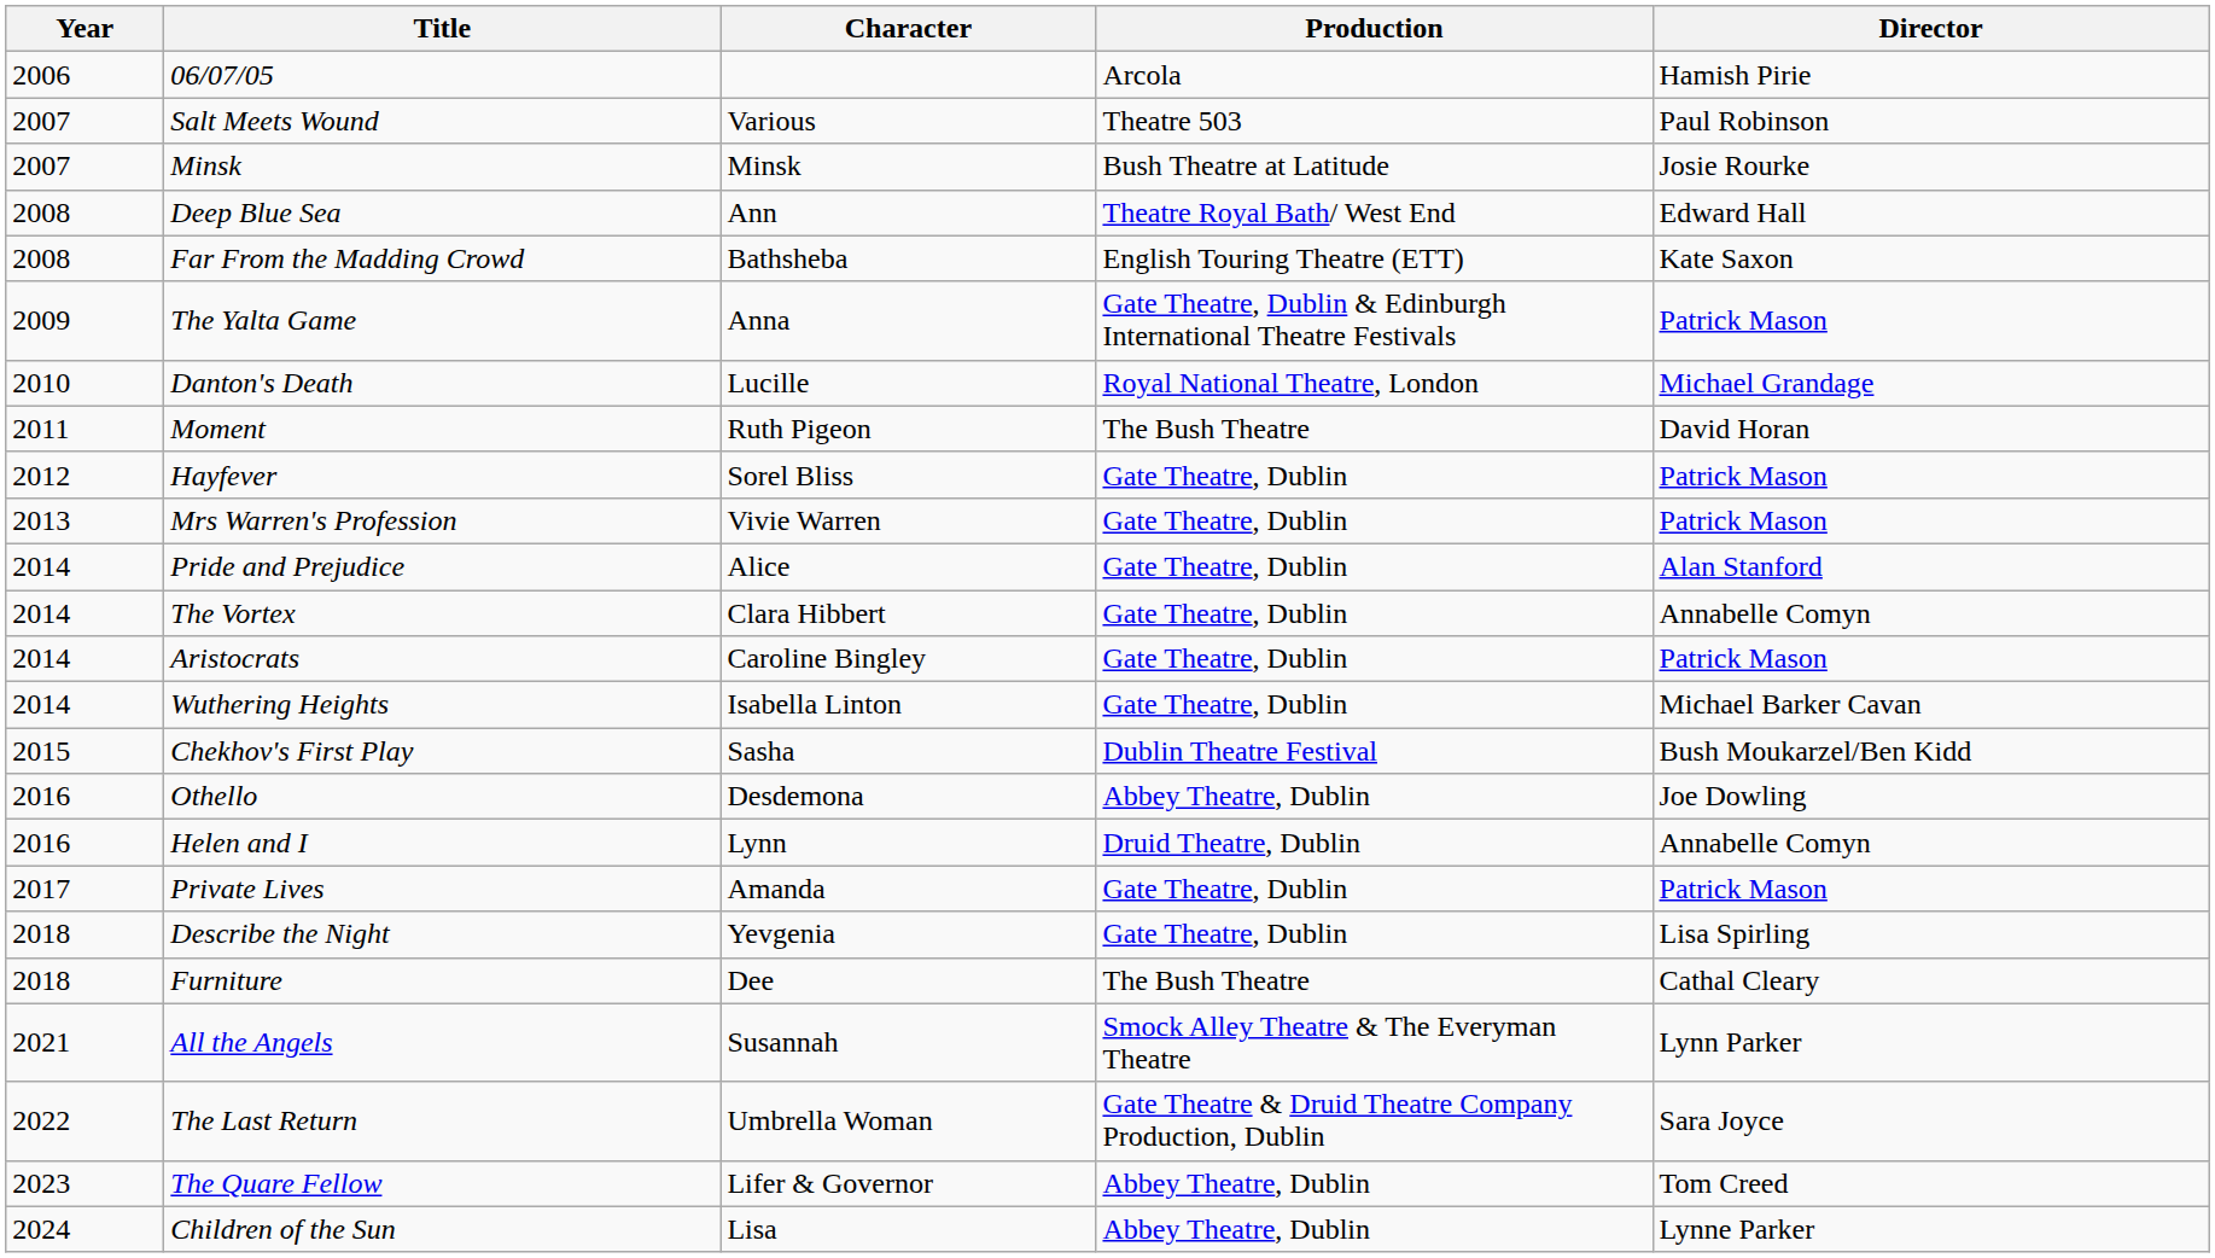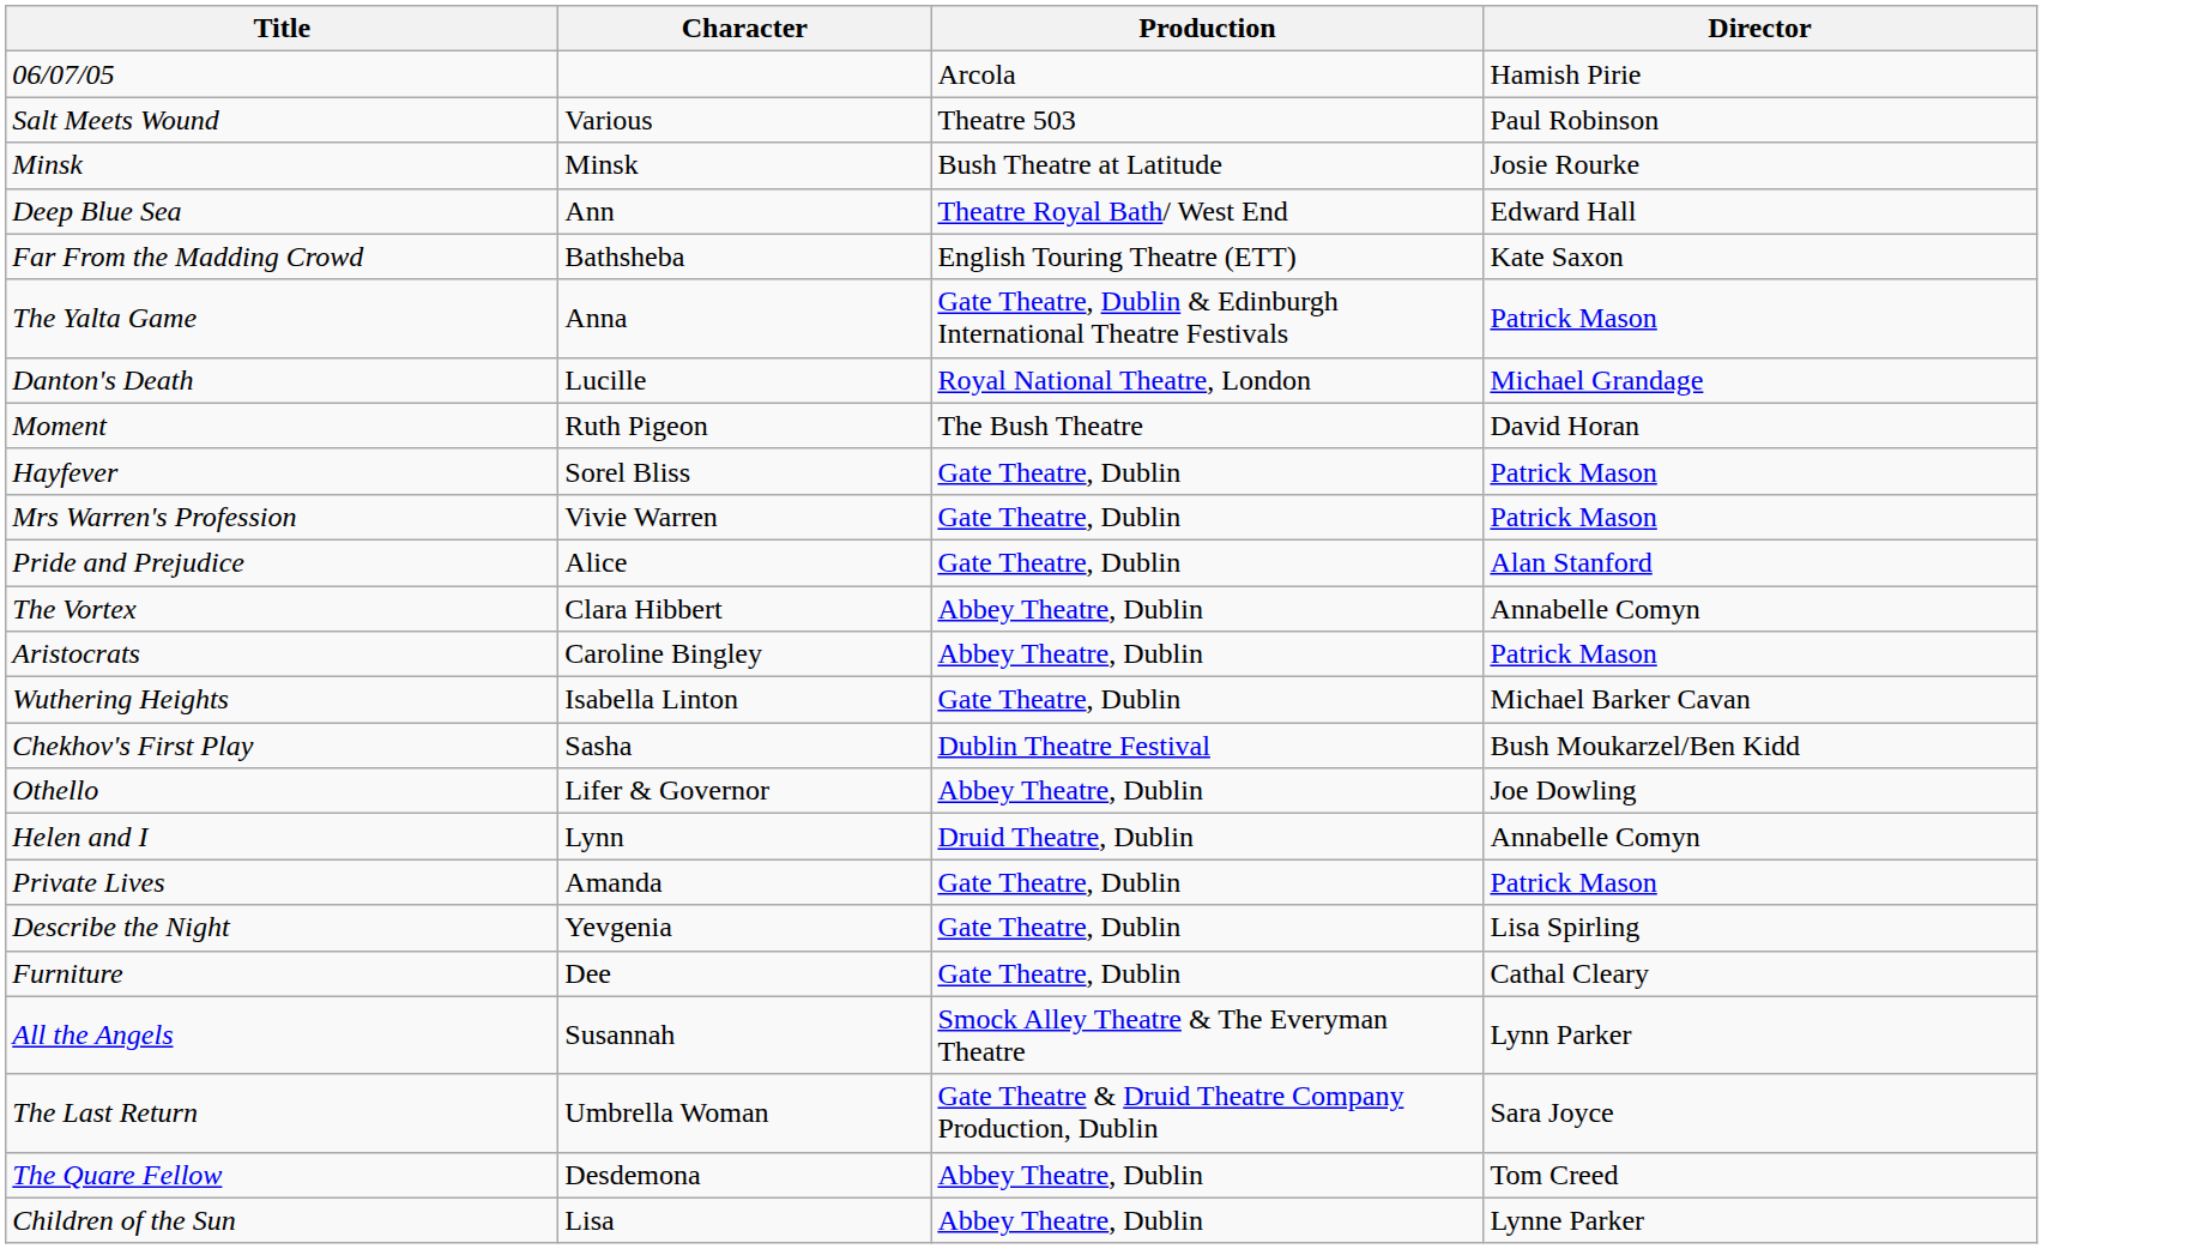 <table class="wikitable">
 <tr>
-<th scope="col" style="width:80px;">Year</th>
 <th scope="col" style="width:300px;">Title</th>
 <th scope="col" style="width:200px;">Character</th>
 <th scope="col" style="width:300px;">Production</th>
 <th scope="col" style="width:300px;">Director</th>
 </tr>
 <tr>
-<td>2006</td>
 <td><em>06/07/05</em></td>
 <td></td>
 <td>Arcola</td>
 <td>Hamish Pirie</td>
 </tr>
 <tr>
-<td>2007</td>
 <td><em>Salt Meets Wound</em></td>
 <td>Various</td>
 <td>Theatre 503</td>
 <td>Paul Robinson</td>
 </tr>
 <tr>
-<td>2007</td>
 <td><em>Minsk</em></td>
 <td>Minsk</td>
 <td>Bush Theatre at Latitude</td>
 <td>Josie Rourke</td>
 </tr>
 <tr>
-<td>2008</td>
 <td><em>Deep Blue Sea</em></td>
 <td>Ann</td>
 <td><a href='#'>Theatre Royal Bath</a>/ West End</td>
 <td>Edward Hall</td>
 </tr>
 <tr>
-<td>2008</td>
 <td><em>Far From the Madding Crowd</em></td>
 <td>Bathsheba</td>
 <td>English Touring Theatre (ETT)</td>
 <td>Kate Saxon</td>
 </tr>
 <tr>
-<td>2009</td>
 <td><em>The Yalta Game</em></td>
 <td>Anna</td>
 <td><a href='#'>Gate Theatre</a>, <a href='#'>Dublin</a> & Edinburgh International Theatre Festivals</td>
 <td><a href='#'>Patrick Mason</a></td>
 </tr>
 <tr>
-<td>2010</td>
 <td><em>Danton's Death</em></td>
 <td>Lucille</td>
 <td><a href='#'>Royal National Theatre</a>, London</td>
 <td><a href='#'>Michael Grandage</a></td>
 </tr>
 <tr>
-<td>2011</td>
 <td><em>Moment</em></td>
 <td>Ruth Pigeon</td>
 <td>The Bush Theatre</td>
 <td>David Horan</td>
 </tr>
 <tr>
-<td>2012</td>
 <td><em>Hayfever</em></td>
 <td>Sorel Bliss</td>
 <td><a href='#'>Gate Theatre</a>, Dublin</td>
 <td><a href='#'>Patrick Mason</a></td>
 </tr>
 <tr>
-<td>2013</td>
 <td><em>Mrs Warren's Profession</em></td>
 <td>Vivie Warren</td>
 <td><a href='#'>Gate Theatre</a>, Dublin</td>
 <td><a href='#'>Patrick Mason</a></td>
 </tr>
 <tr>
-<td>2014</td>
 <td><em>Pride and Prejudice</em></td>
 <td>Alice</td>
 <td><a href='#'>Gate Theatre</a>, Dublin</td>
 <td><a href='#'>Alan Stanford</a></td>
 </tr>
 <tr>
-<td>2014</td>
 <td><em>The Vortex</em></td>
 <td>Clara Hibbert</td>
-<td><a href='#'>Gate Theatre</a>, Dublin</td>
+<td><a href='#'>Abbey Theatre</a>, Dublin</td>
 <td>Annabelle Comyn</td>
 </tr>
 <tr>
-<td>2014</td>
 <td><em>Aristocrats</em></td>
 <td>Caroline Bingley</td>
-<td><a href='#'>Gate Theatre</a>, Dublin</td>
+<td><a href='#'>Abbey Theatre</a>, Dublin</td>
 <td><a href='#'>Patrick Mason</a></td>
 </tr>
 <tr>
-<td>2014</td>
 <td><em>Wuthering Heights</em></td>
 <td>Isabella Linton</td>
 <td><a href='#'>Gate Theatre</a>, Dublin</td>
 <td>Michael Barker Cavan</td>
 </tr>
 <tr>
-<td>2015</td>
 <td><em>Chekhov's First Play</em></td>
 <td>Sasha</td>
 <td><a href='#'>Dublin Theatre Festival</a></td>
 <td>Bush Moukarzel/Ben Kidd</td>
 </tr>
 <tr>
-<td>2016</td>
 <td><em>Othello</em></td>
-<td>Desdemona</td>
+<td>Lifer & Governor</td>
 <td><a href='#'>Abbey Theatre</a>, Dublin</td>
 <td>Joe Dowling</td>
 </tr>
 <tr>
-<td>2016</td>
 <td><em>Helen and I</em></td>
 <td>Lynn</td>
 <td><a href='#'>Druid Theatre</a>, Dublin</td>
 <td>Annabelle Comyn</td>
 </tr>
 <tr>
-<td>2017</td>
 <td><em>Private Lives</em></td>
 <td>Amanda</td>
 <td><a href='#'>Gate Theatre</a>, Dublin</td>
 <td><a href='#'>Patrick Mason</a></td>
 </tr>
 <tr>
-<td>2018</td>
 <td><em>Describe the Night</em></td>
 <td>Yevgenia</td>
 <td><a href='#'>Gate Theatre</a>, Dublin</td>
 <td>Lisa Spirling</td>
 </tr>
 <tr>
-<td>2018</td>
 <td><em>Furniture</em></td>
 <td>Dee</td>
-<td>The Bush Theatre</td>
+<td><a href='#'>Gate Theatre</a>, Dublin</td>
 <td>Cathal Cleary</td>
 </tr>
 <tr>
-<td>2021</td>
 <td><em><a href='#'>All the Angels</a></em></td>
 <td>Susannah</td>
 <td><a href='#'>Smock Alley Theatre</a> & The Everyman Theatre</td>
 <td>Lynn Parker</td>
 </tr>
 <tr>
-<td>2022</td>
 <td><em>The Last Return</em></td>
 <td>Umbrella Woman</td>
 <td><a href='#'>Gate Theatre</a> & <a href='#'>Druid Theatre Company</a> Production, Dublin</td>
 <td>Sara Joyce</td>
 </tr>
 <tr>
-<td>2023</td>
 <td><em><a href='#'>The Quare Fellow</a></em></td>
-<td>Lifer & Governor</td>
+<td>Desdemona</td>
 <td><a href='#'>Abbey Theatre</a>, Dublin</td>
 <td>Tom Creed</td>
 </tr>
 <tr>
-<td>2024</td>
 <td><em>Children of the Sun</em></td>
 <td>Lisa</td>
 <td><a href='#'>Abbey Theatre</a>, Dublin</td>
 <td>Lynne Parker</td>
 </tr>
 </table>
